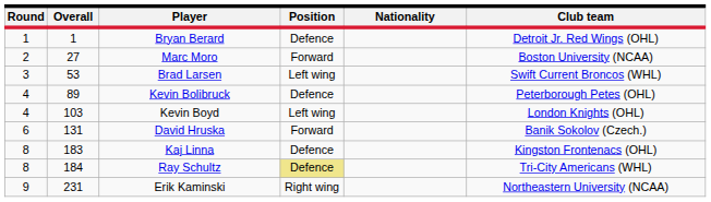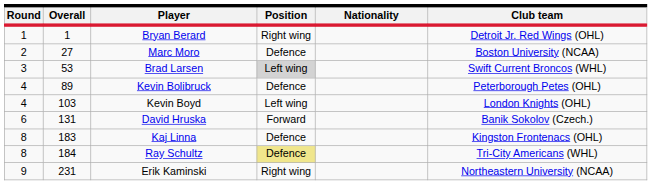 <table class="wikitable sortable" style="text-align:center">
 <tr style= "background:#FFFFFF; border-top:#010101 5px solid; border-bottom:#DA1A32 5px solid;">
 <th style="width:3em">Round</th>
 <th style="width:4em">Overall</th>
 <th style="width:15em">Player</th>
 <th style="width:5em">Position</th>
 <th style="width:10em">Nationality</th>
 <th style="width:20em">Club team</th>
 </tr>
 <tr align="center">
 <td>1</td>
 <td>1</td>
 <td><a href='#'>Bryan Berard</a></td>
-<td>Defence</td>
+<td>Right wing</td>
 <td></td>
 <td><a href='#'>Detroit Jr. Red Wings</a> (OHL)</td>
 </tr>
 <tr>
 <td>2</td>
 <td>27</td>
 <td><a href='#'>Marc Moro</a></td>
-<td>Forward</td>
+<td>Defence</td>
 <td></td>
 <td><a href='#'>Boston University</a> (NCAA)</td>
 </tr>
 <tr>
 <td>3</td>
 <td>53</td>
 <td><a href='#'>Brad Larsen</a></td>
-<td>Left wing</td>
+<td style="background: lightgrey;">Left wing</td>
 <td></td>
 <td><a href='#'>Swift Current Broncos</a> (WHL)</td>
 </tr>
 <tr>
 <td>4</td>
 <td>89<br></td>
 <td><a href='#'>Kevin Bolibruck</a></td>
 <td>Defence</td>
 <td></td>
 <td><a href='#'>Peterborough Petes</a> (OHL)</td>
 </tr>
 <tr>
 <td>4</td>
 <td>103<br></td>
 <td>Kevin Boyd</td>
 <td>Left wing</td>
 <td></td>
 <td><a href='#'>London Knights</a> (OHL)</td>
 </tr>
 <tr>
 <td>6</td>
 <td>131</td>
 <td><a href='#'>David Hruska</a></td>
 <td>Forward</td>
 <td></td>
 <td><a href='#'>Banik Sokolov</a> (Czech.)</td>
 </tr>
 <tr>
 <td>8</td>
 <td>183</td>
 <td><a href='#'>Kaj Linna</a></td>
 <td>Defence</td>
 <td></td>
 <td><a href='#'>Kingston Frontenacs</a> (OHL)</td>
 </tr>
 <tr>
 <td>8</td>
 <td>184<br></td>
 <td><a href='#'>Ray Schultz</a></td>
 <td style="background: khaki;">Defence</td>
 <td></td>
 <td><a href='#'>Tri-City Americans</a> (WHL)</td>
 </tr>
 <tr>
 <td>9</td>
 <td>231<br></td>
 <td>Erik Kaminski</td>
 <td>Right wing</td>
 <td></td>
 <td><a href='#'>Northeastern University</a> (NCAA)</td>
 </tr>
 </table>
